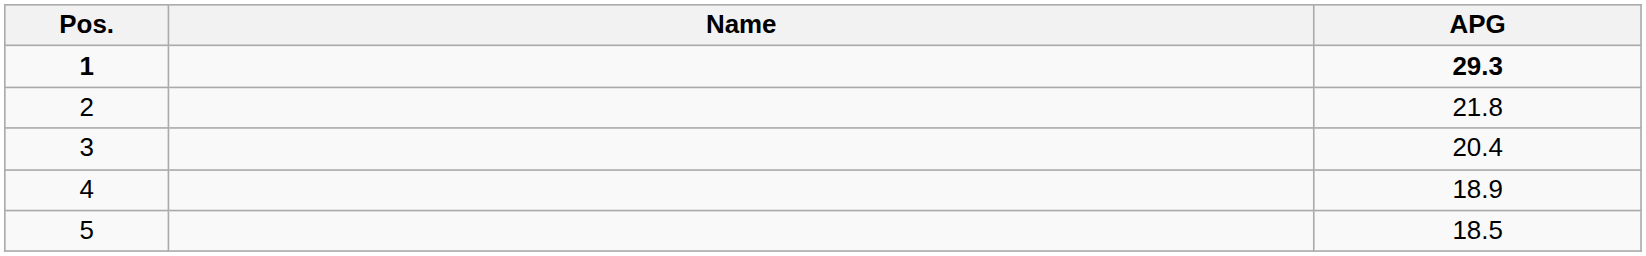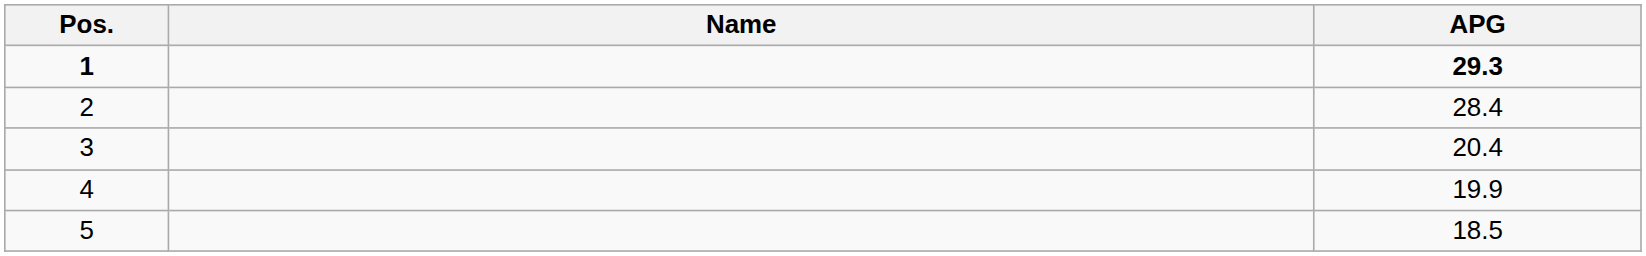 <table class=wikitable width="80%">
 <tr>
 <th width="10%">Pos.</th>
 <th width="70%">Name</th>
 <th width="20%">APG</th>
 </tr>
 <tr>
 <td align=center><strong>1</strong></td>
 <td><strong></strong></td>
 <td align=center><strong>29.3</strong></td>
 </tr>
 <tr>
 <td align=center>2</td>
 <td></td>
-<td align=center>21.8</td>
+<td align=center>28.4</td>
 </tr>
 <tr>
 <td align=center>3</td>
 <td></td>
 <td align=center>20.4</td>
 </tr>
 <tr>
 <td align=center>4</td>
 <td></td>
-<td align=center>18.9</td>
+<td align=center>19.9</td>
 </tr>
 <tr>
 <td align=center>5</td>
 <td></td>
 <td align=center>18.5</td>
 </tr>
 </table>
